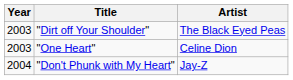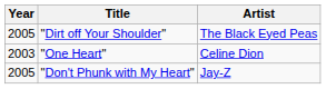 <table class="wikitable">
 <tr>
 <th>Year</th>
 <th>Title</th>
 <th>Artist</th>
 </tr>
 <tr>
-<td>2003</td>
+<td>2005</td>
 <td>"<a href='#'>Dirt off Your Shoulder</a>"</td>
 <td><a href='#'>The Black Eyed Peas</a></td>
 </tr>
 <tr>
 <td>2003</td>
 <td>"<a href='#'>One Heart</a>"</td>
 <td><a href='#'>Celine Dion</a></td>
 </tr>
 <tr>
-<td>2004</td>
+<td>2005</td>
 <td>"<a href='#'>Don't Phunk with My Heart</a>"</td>
 <td><a href='#'>Jay-Z</a></td>
 </tr>
 </table>
